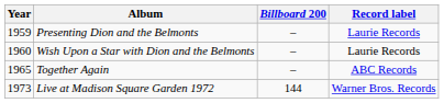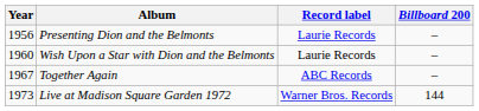 <table class="wikitable" style=text-align:center;>
 <tr>
 <th>Year</th>
 <th>Album</th>
+<th><a href='#'>Record label</a></th>
 <th><a href='#'><em>Billboard</em> 200</a></th>
-<th><a href='#'>Record label</a></th>
 </tr>
 <tr>
-<td>1959</td>
+<td>1956</td>
 <td align=left><em>Presenting Dion and the Belmonts</em></td>
+<td><a href='#'>Laurie Records</a></td>
 <td>–</td>
-<td><a href='#'>Laurie Records</a></td>
 </tr>
 <tr>
 <td>1960</td>
 <td align=left><em>Wish Upon a Star with Dion and the Belmonts</em></td>
+<td>Laurie Records</td>
 <td>–</td>
-<td>Laurie Records</td>
 </tr>
 <tr>
-<td>1965</td>
+<td>1967</td>
 <td align=left><em>Together Again</em></td>
+<td><a href='#'>ABC Records</a></td>
 <td>–</td>
-<td><a href='#'>ABC Records</a></td>
 </tr>
 <tr>
 <td>1973</td>
 <td align=left><em>Live at Madison Square Garden 1972</em></td>
+<td><a href='#'>Warner Bros. Records</a></td>
 <td>144</td>
-<td><a href='#'>Warner Bros. Records</a></td>
 </tr>
 </table>
